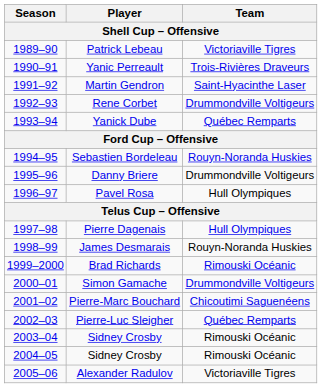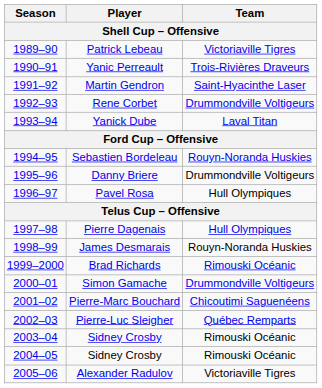 <table class="wikitable" style="text-align:center">
 <tr>
 <th>Season</th>
 <th>Player</th>
 <th>Team</th>
 </tr>
 <tr>
 <th colspan="3">Shell Cup – Offensive</th>
 </tr>
 <tr>
 <td><a href='#'>1989–90</a></td>
 <td><a href='#'>Patrick Lebeau</a></td>
 <td><a href='#'>Victoriaville Tigres</a></td>
 </tr>
 <tr>
 <td><a href='#'>1990–91</a></td>
 <td><a href='#'>Yanic Perreault</a></td>
 <td><a href='#'>Trois-Rivières Draveurs</a></td>
 </tr>
 <tr>
 <td><a href='#'>1991–92</a></td>
 <td><a href='#'>Martin Gendron</a></td>
 <td><a href='#'>Saint-Hyacinthe Laser</a></td>
 </tr>
 <tr>
 <td><a href='#'>1992–93</a></td>
 <td><a href='#'>Rene Corbet</a></td>
 <td><a href='#'>Drummondville Voltigeurs</a></td>
 </tr>
 <tr>
 <td><a href='#'>1993–94</a></td>
 <td><a href='#'>Yanick Dube</a></td>
-<td><a href='#'>Québec Remparts</a></td>
+<td><a href='#'>Laval Titan</a></td>
 </tr>
 <tr>
 <th colspan="3">Ford Cup – Offensive</th>
 </tr>
 <tr>
 <td><a href='#'>1994–95</a></td>
 <td><a href='#'>Sebastien Bordeleau</a></td>
 <td><a href='#'>Rouyn-Noranda Huskies</a></td>
 </tr>
 <tr>
 <td><a href='#'>1995–96</a></td>
 <td><a href='#'>Danny Briere</a></td>
 <td>Drummondville Voltigeurs</td>
 </tr>
 <tr>
 <td><a href='#'>1996–97</a></td>
 <td><a href='#'>Pavel Rosa</a></td>
 <td>Hull Olympiques</td>
 </tr>
 <tr>
 <th colspan="3">Telus Cup – Offensive</th>
 </tr>
 <tr>
 <td><a href='#'>1997–98</a></td>
 <td><a href='#'>Pierre Dagenais</a></td>
 <td><a href='#'>Hull Olympiques</a></td>
 </tr>
 <tr>
 <td><a href='#'>1998–99</a></td>
 <td><a href='#'>James Desmarais</a></td>
 <td>Rouyn-Noranda Huskies</td>
 </tr>
 <tr>
 <td><a href='#'>1999–2000</a></td>
 <td><a href='#'>Brad Richards</a></td>
 <td><a href='#'>Rimouski Océanic</a></td>
 </tr>
 <tr>
 <td><a href='#'>2000–01</a></td>
 <td><a href='#'>Simon Gamache</a></td>
 <td><a href='#'>Drummondville Voltigeurs</a></td>
 </tr>
 <tr>
 <td><a href='#'>2001–02</a></td>
 <td><a href='#'>Pierre-Marc Bouchard</a></td>
 <td><a href='#'>Chicoutimi Saguenéens</a></td>
 </tr>
 <tr>
 <td><a href='#'>2002–03</a></td>
 <td><a href='#'>Pierre-Luc Sleigher</a></td>
 <td><a href='#'>Québec Remparts</a></td>
 </tr>
 <tr>
 <td><a href='#'>2003–04</a></td>
 <td><a href='#'>Sidney Crosby</a></td>
 <td>Rimouski Océanic</td>
 </tr>
 <tr>
 <td><a href='#'>2004–05</a></td>
 <td>Sidney Crosby</td>
 <td>Rimouski Océanic</td>
 </tr>
 <tr>
 <td><a href='#'>2005–06</a></td>
 <td><a href='#'>Alexander Radulov</a></td>
 <td>Victoriaville Tigres</td>
 </tr>
 </table>
